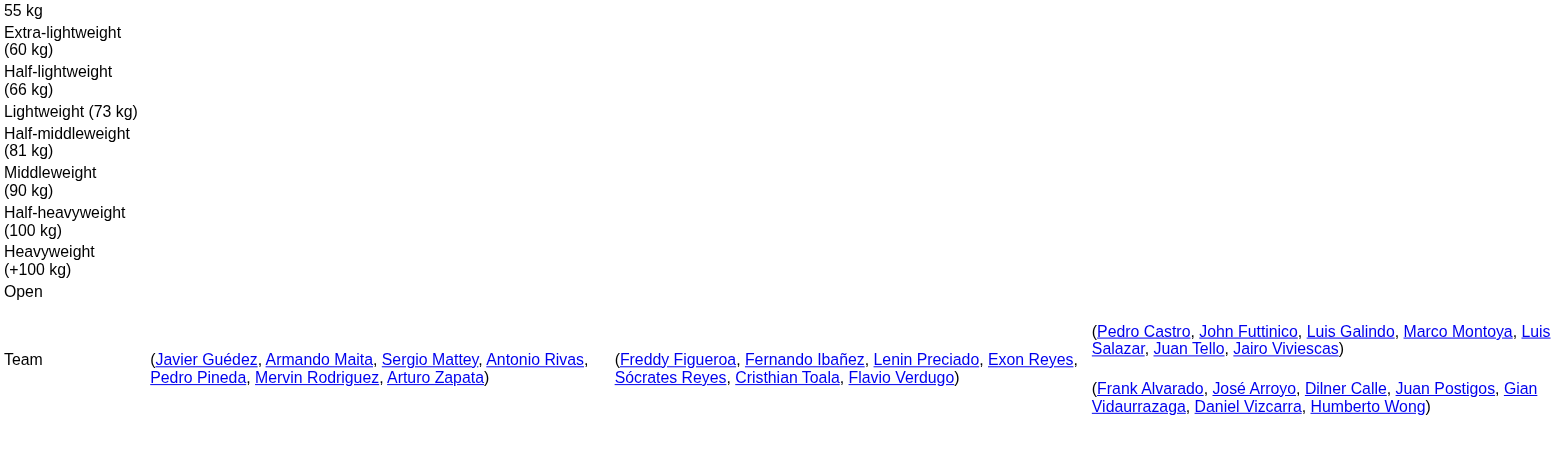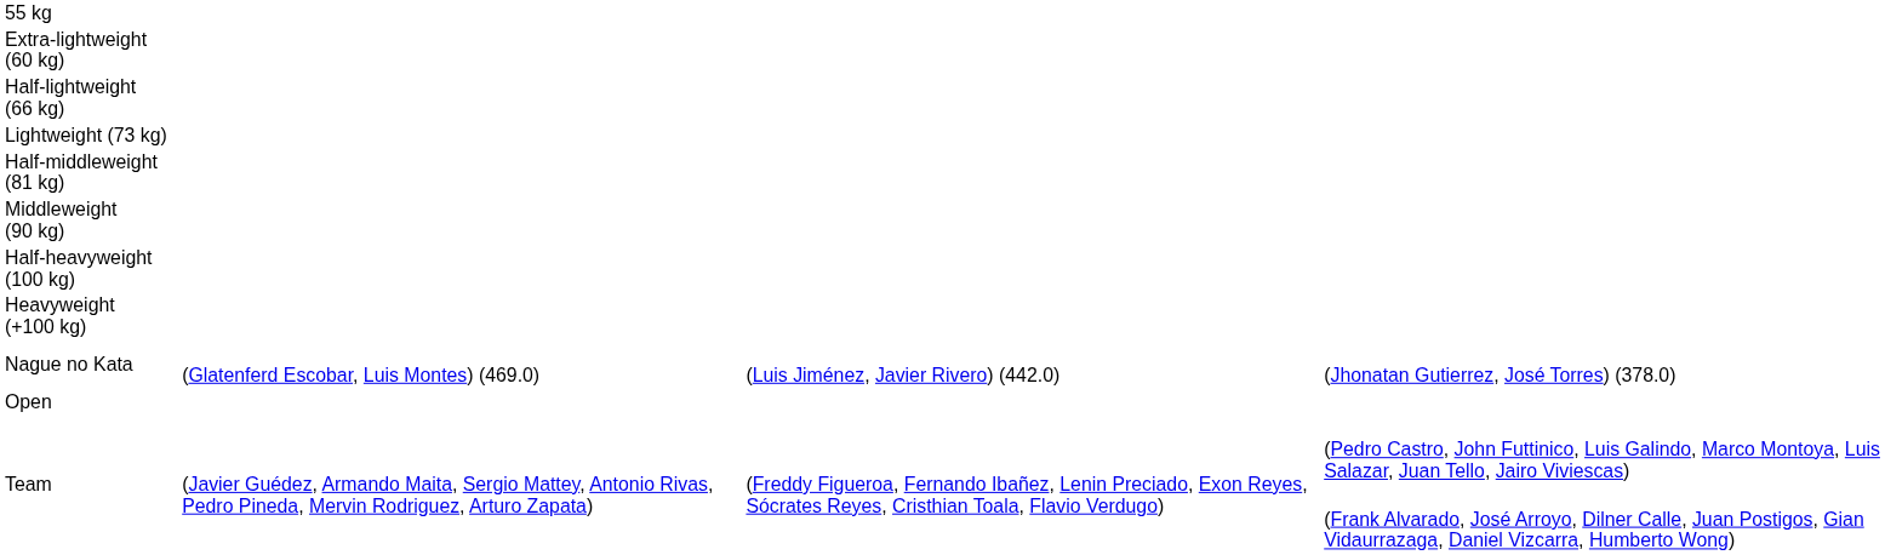 <table>
 <tr>
 <td rowspan=2>55 kg</td>
 <td rowspan=2></td>
 <td rowspan=2></td>
 <td></td>
 </tr>
 <tr>
 <td></td>
 </tr>
 <tr>
 <td rowspan=2>Extra-lightweight (60 kg)</td>
 <td rowspan=2></td>
 <td rowspan=2></td>
 <td></td>
 </tr>
 <tr>
 <td></td>
 </tr>
 <tr>
 <td rowspan=2>Half-lightweight (66 kg)</td>
 <td rowspan=2></td>
 <td rowspan=2></td>
 <td></td>
 </tr>
 <tr>
 <td></td>
 </tr>
 <tr>
 <td rowspan=2>Lightweight (73 kg)</td>
 <td rowspan=2></td>
 <td rowspan=2></td>
 <td></td>
 </tr>
 <tr>
 <td></td>
 </tr>
 <tr>
 <td rowspan=2>Half-middleweight (81 kg)</td>
 <td rowspan=2></td>
 <td rowspan=2></td>
 <td></td>
 </tr>
 <tr>
 <td></td>
 </tr>
 <tr>
 <td rowspan=2>Middleweight (90 kg)</td>
 <td rowspan=2></td>
 <td rowspan=2></td>
 <td></td>
 </tr>
 <tr>
 <td></td>
 </tr>
 <tr>
 <td rowspan=2>Half-heavyweight (100 kg)</td>
 <td rowspan=2></td>
 <td rowspan=2></td>
 <td></td>
 </tr>
 <tr>
 <td></td>
 </tr>
 <tr>
 <td rowspan=2>Heavyweight (+100 kg)</td>
 <td rowspan=2></td>
 <td rowspan=2></td>
 <td></td>
 </tr>
 <tr>
 <td></td>
 </tr>
 <tr>
+<td>Nague no Kata</td>
+<td><br>(<a href='#'>Glatenferd Escobar</a>, <a href='#'>Luis Montes</a>) (469.0)</td>
+<td><br>(<a href='#'>Luis Jiménez</a>, <a href='#'>Javier Rivero</a>) (442.0)</td>
+<td><br>(<a href='#'>Jhonatan Gutierrez</a>, <a href='#'>José Torres</a>) (378.0)</td>
+</tr>
+<tr>
 <td rowspan=2>Open</td>
 <td rowspan=2></td>
 <td rowspan=2></td>
 <td></td>
 </tr>
 <tr>
 <td></td>
 </tr>
 <tr>
 <td rowspan=2>Team</td>
 <td rowspan=2><br>(<a href='#'>Javier Guédez</a>, <a href='#'>Armando Maita</a>, <a href='#'>Sergio Mattey</a>, <a href='#'>Antonio Rivas</a>, <a href='#'>Pedro Pineda</a>, <a href='#'>Mervin Rodriguez</a>, <a href='#'>Arturo Zapata</a>)</td>
 <td rowspan=2><br>(<a href='#'>Freddy Figueroa</a>, <a href='#'>Fernando Ibañez</a>, <a href='#'>Lenin Preciado</a>, <a href='#'>Exon Reyes</a>, <a href='#'>Sócrates Reyes</a>, <a href='#'>Cristhian Toala</a>, <a href='#'>Flavio Verdugo</a>)</td>
 <td><br>(<a href='#'>Pedro Castro</a>, <a href='#'>John Futtinico</a>, <a href='#'>Luis Galindo</a>, <a href='#'>Marco Montoya</a>, <a href='#'>Luis Salazar</a>, <a href='#'>Juan Tello</a>, <a href='#'>Jairo Viviescas</a>)</td>
 </tr>
 <tr>
 <td><br>(<a href='#'>Frank Alvarado</a>, <a href='#'>José Arroyo</a>, <a href='#'>Dilner Calle</a>, <a href='#'>Juan Postigos</a>, <a href='#'>Gian Vidaurrazaga</a>, <a href='#'>Daniel Vizcarra</a>, <a href='#'>Humberto Wong</a>)</td>
 </tr>
 </table>
